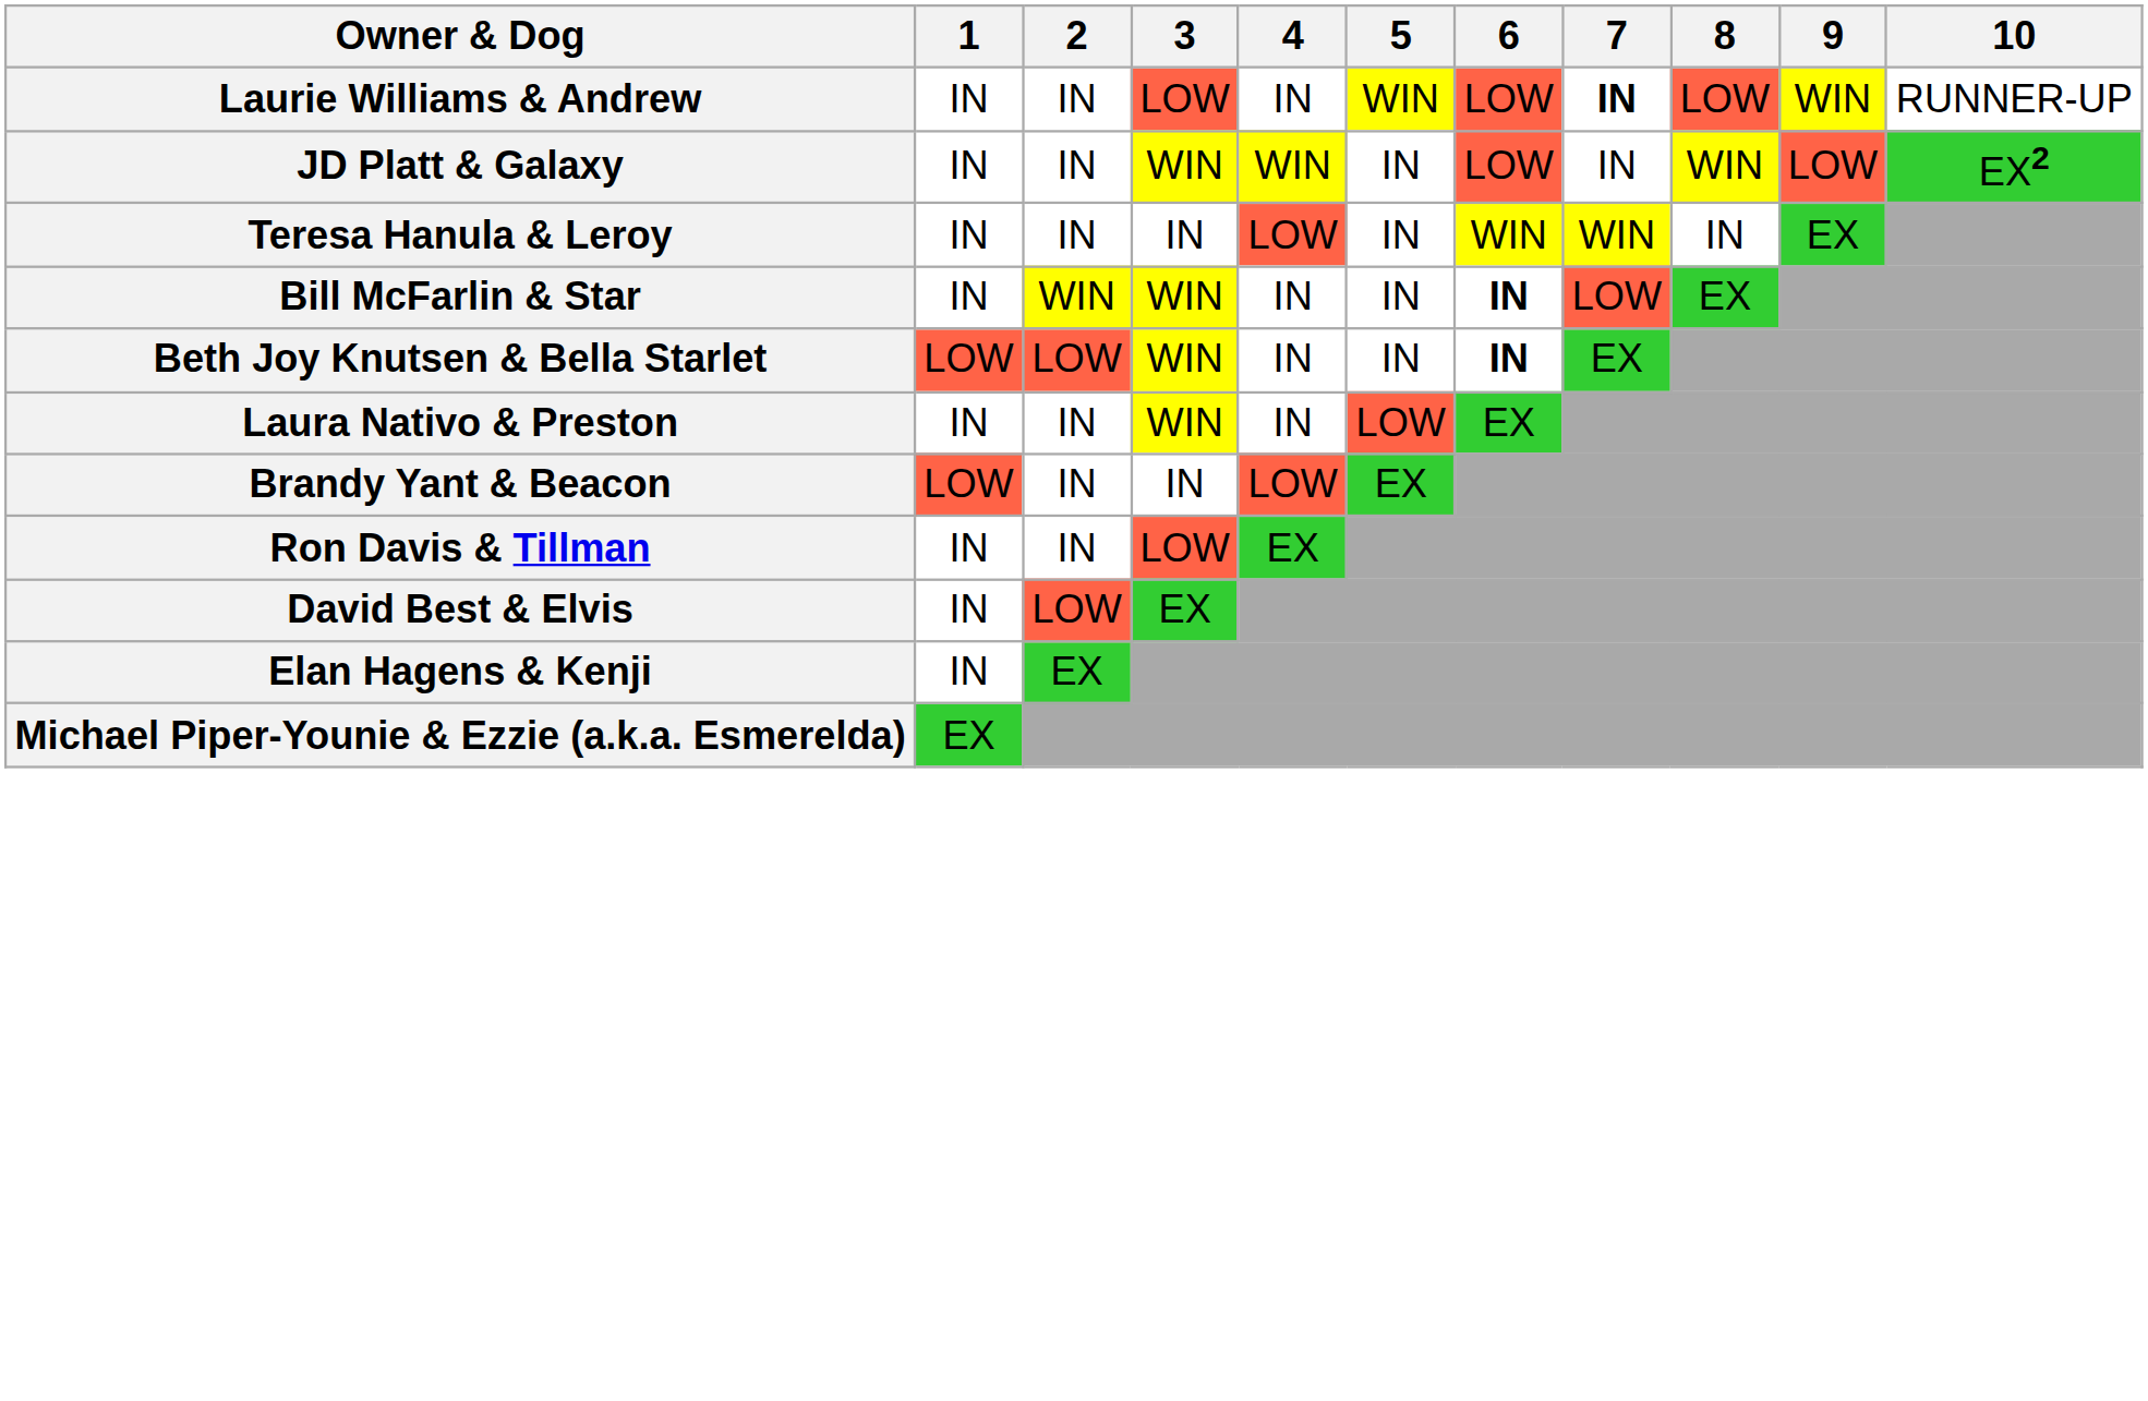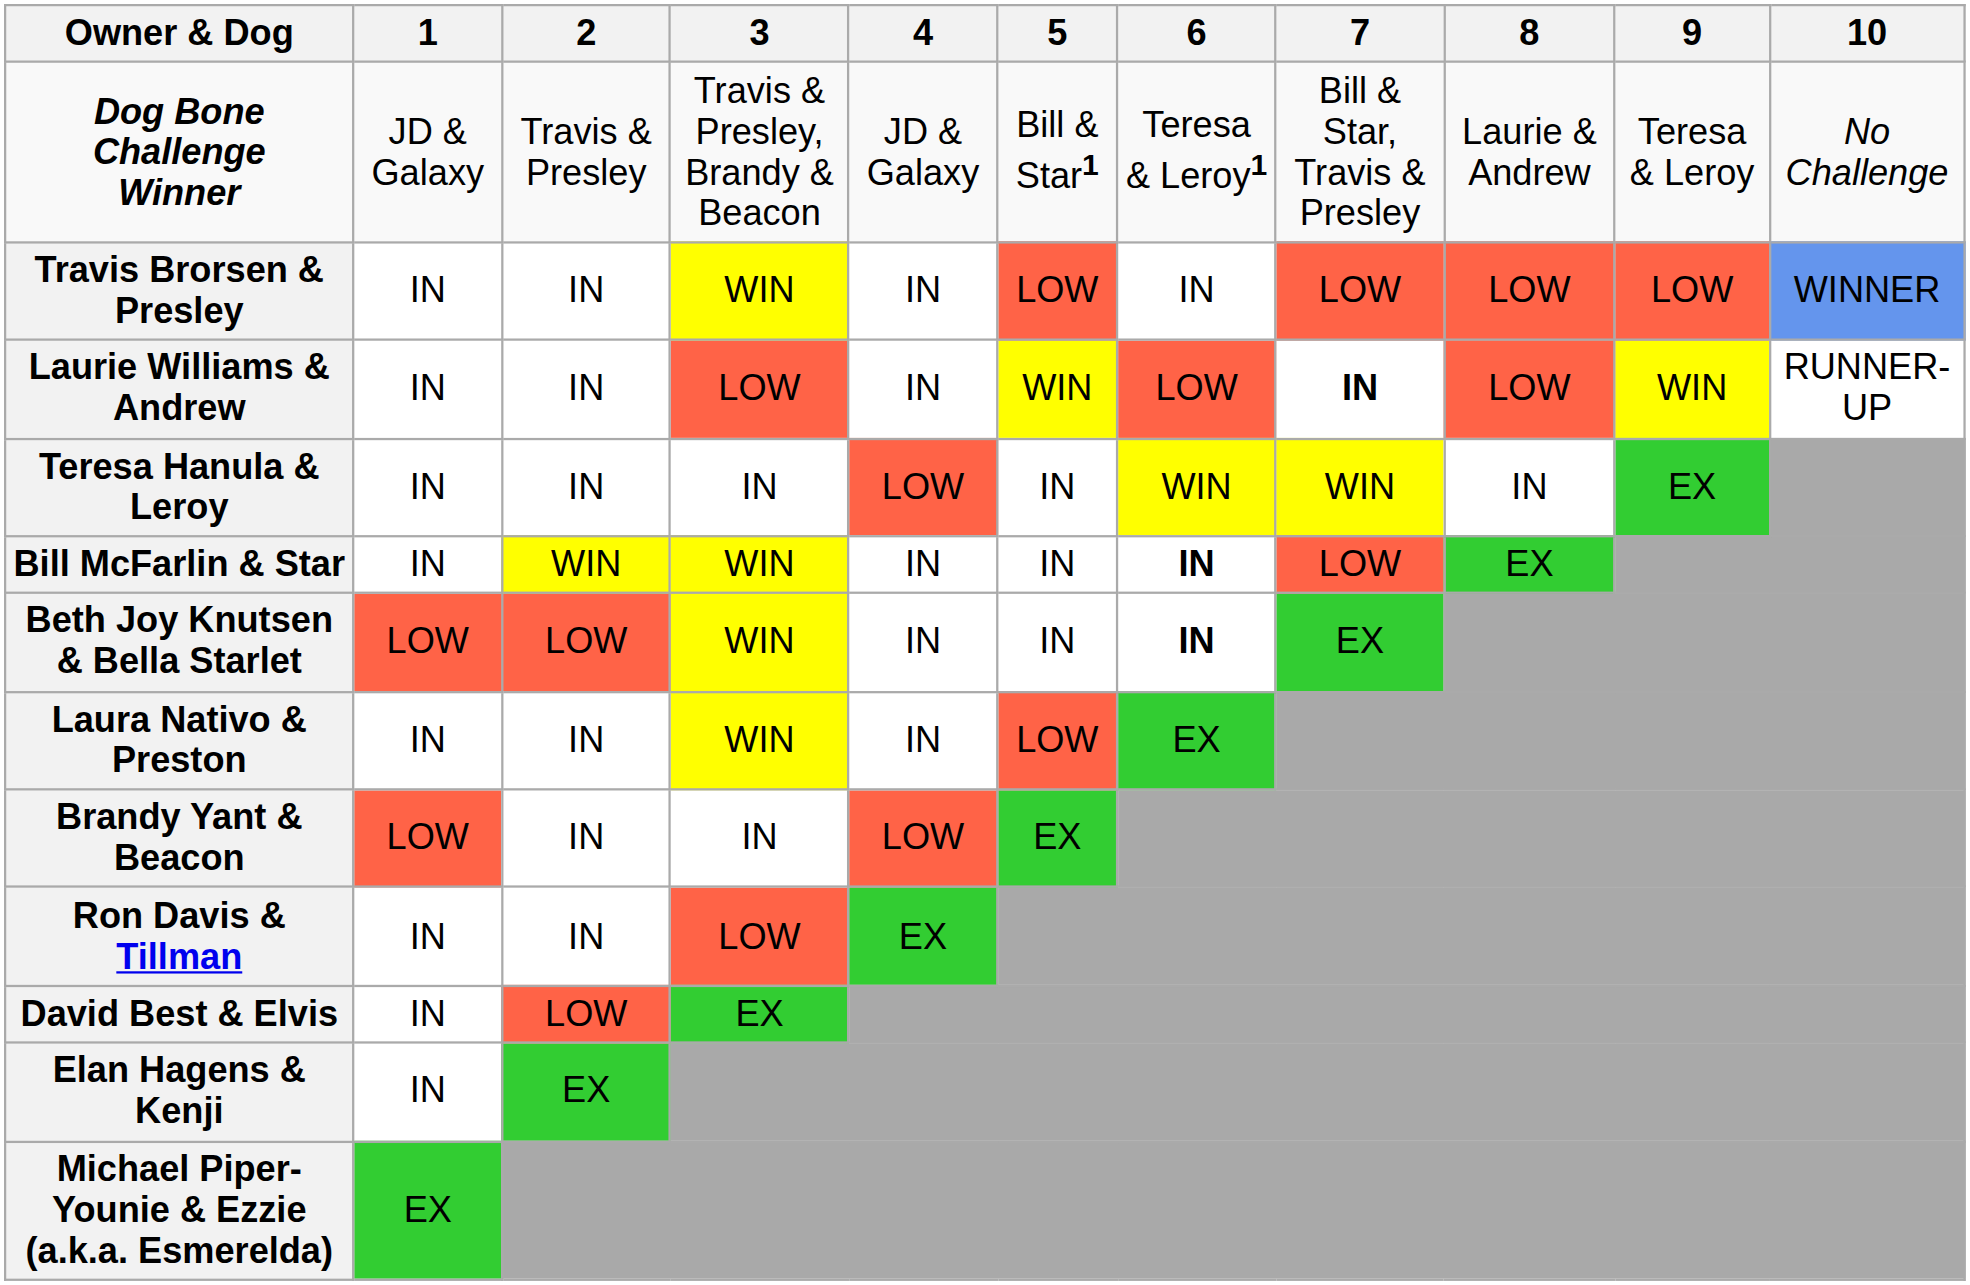 <table class="wikitable" style="text-align:center">
 <tr>
 <th>Owner & Dog</th>
 <th>1</th>
 <th>2</th>
 <th>3</th>
 <th>4</th>
 <th>5</th>
 <th>6</th>
 <th>7</th>
 <th>8</th>
 <th>9</th>
 <th>10</th>
 </tr>
 <tr>
+<td><strong><em>Dog Bone Challenge</em></strong><br> <strong><em>Winner</em></strong></td>
+<td>JD & Galaxy</td>
+<td>Travis & Presley</td>
+<td>Travis & Presley,<br> Brandy & Beacon</td>
+<td>JD & Galaxy</td>
+<td>Bill & Star<strong><sup>1</sup></strong></td>
+<td>Teresa & Leroy<strong><sup>1</sup></strong></td>
+<td>Bill & Star, <br> Travis & Presley</td>
+<td>Laurie & Andrew</td>
+<td>Teresa & Leroy</td>
+<td><em>No Challenge</em></td>
+</tr>
+<tr>
+<th>Travis Brorsen & Presley</th>
+<td style="background:white;">IN</td>
+<td style="background:white;">IN</td>
+<td style="background:yellow;">WIN</td>
+<td style="background:white;">IN</td>
+<td style="background:tomato;">LOW</td>
+<td style="background:white;">IN</td>
+<td style="background:tomato;">LOW</td>
+<td style="background:tomato;">LOW</td>
+<td style="background:tomato;">LOW</td>
+<td style="background:cornflowerblue;">WINNER</td>
+</tr>
+<tr>
 <th>Laurie Williams & Andrew</th>
 <td style="background:white;">IN</td>
 <td style="background:white;">IN</td>
 <td style="background:tomato;">LOW</td>
 <td style="background:white;">IN</td>
 <td style="background:yellow;">WIN</td>
 <td style="background:tomato;">LOW</td>
 <td style="background:white;"><strong>IN</strong></td>
 <td style="background:tomato;">LOW</td>
 <td style="background:yellow;">WIN</td>
 <td style="background:white;">RUNNER-UP</td>
-</tr>
-<tr>
-<th>JD Platt & Galaxy</th>
-<td style="background:white;">IN</td>
-<td style="background:white;">IN</td>
-<td style="background:yellow;">WIN</td>
-<td style="background:yellow;">WIN</td>
-<td style="background:white;">IN</td>
-<td style="background:tomato;">LOW</td>
-<td style="background:white;">IN</td>
-<td style="background:yellow;">WIN</td>
-<td style="background:tomato;">LOW</td>
-<td style="background:limegreen;">EX<strong><sup>2</sup></strong></td>
 </tr>
 <tr>
 <th>Teresa Hanula  & Leroy</th>
 <td style="background:white;">IN</td>
 <td style="background:white;">IN</td>
 <td style="background:white;">IN</td>
 <td style="background:tomato;">LOW</td>
 <td style="background:white;">IN</td>
 <td style="background:yellow;">WIN</td>
 <td style="background:yellow;">WIN</td>
 <td style="background:white;">IN</td>
 <td style="background:limegreen;">EX</td>
 <td colspan=1 style="background:darkgray;"></td>
 </tr>
 <tr>
 <th>Bill McFarlin & Star</th>
 <td style="background:white;">IN</td>
 <td style="background:yellow;">WIN</td>
 <td style="background:yellow;">WIN</td>
 <td style="background:white;">IN</td>
 <td style="background:white;">IN</td>
 <td style="background:white;"><strong>IN</strong></td>
 <td style="background:tomato;">LOW</td>
 <td style="background:limegreen;">EX</td>
 <td colspan=2 style="background:darkgray;"></td>
 </tr>
 <tr>
 <th>Beth Joy Knutsen & Bella Starlet</th>
 <td style="background:tomato;">LOW</td>
 <td style="background:tomato;">LOW</td>
 <td style="background:yellow;">WIN</td>
 <td style="background:white;">IN</td>
 <td style="background:white;">IN</td>
 <td style="background:white;"><strong>IN</strong></td>
 <td style="background:limegreen;">EX</td>
 <td colspan=3 style="background:darkgray;"></td>
 </tr>
 <tr>
 <th>Laura Nativo & Preston</th>
 <td style="background:white;">IN</td>
 <td style="background:white;">IN</td>
 <td style="background:yellow;">WIN</td>
 <td style="background:white;">IN</td>
 <td style="background:tomato;">LOW</td>
 <td style="background:limegreen;">EX</td>
 <td colspan=4 style="background:darkgray;"></td>
 </tr>
 <tr>
 <th>Brandy Yant & Beacon</th>
 <td style="background:tomato;">LOW</td>
 <td style="background:white;">IN</td>
 <td style="background:white;">IN</td>
 <td style="background:tomato;">LOW</td>
 <td style="background:limegreen;">EX</td>
 <td colspan=5 style="background:darkgray;"></td>
 </tr>
 <tr>
 <th>Ron Davis & <a href='#'>Tillman</a></th>
 <td style="background:white;">IN</td>
 <td style="background:white;">IN</td>
 <td style="background:tomato;">LOW</td>
 <td style="background:limegreen;">EX</td>
 <td colspan=6 style="background:darkgray;"></td>
 </tr>
 <tr>
 <th>David Best & Elvis</th>
 <td style="background:white;">IN</td>
 <td style="background:tomato;">LOW</td>
 <td style="background:limegreen;">EX</td>
 <td colspan=7 style="background:darkgray;"></td>
 </tr>
 <tr>
 <th>Elan Hagens & Kenji</th>
 <td style="background:white;">IN</td>
 <td style="background:limegreen;">EX</td>
 <td colspan=8 style="background:darkgray;"></td>
 </tr>
 <tr>
 <th>Michael Piper-Younie & Ezzie (a.k.a. Esmerelda)</th>
 <td style="background:limegreen;">EX</td>
 <td colspan=9 style="background:darkgray;"></td>
 </tr>
 </table>
